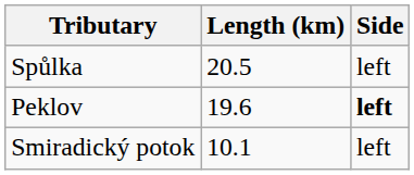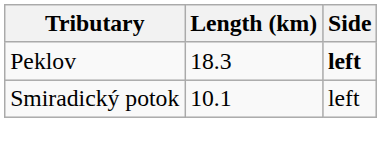 <table class="wikitable">
 <tr>
 <th>Tributary</th>
 <th>Length (km)</th>
 <th>Side</th>
 </tr>
 <tr>
-<td>Spůlka</td>
-<td>20.5</td>
-<td>left</td>
-</tr>
-<tr>
 <td>Peklov</td>
-<td>19.6</td>
+<td>18.3</td>
 <td><strong>left</strong></td>
 </tr>
 <tr>
 <td>Smiradický potok</td>
 <td>10.1</td>
 <td>left</td>
 </tr>
 </table>
